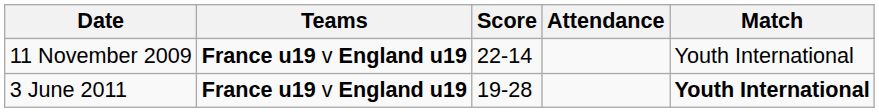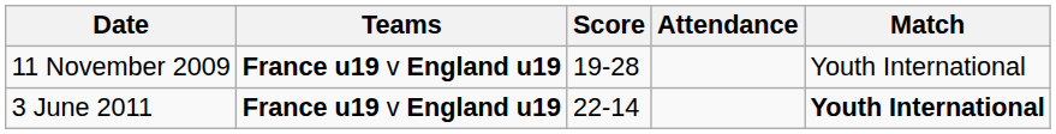 <table class="wikitable">
 <tr>
 <th>Date</th>
 <th>Teams</th>
 <th>Score</th>
 <th>Attendance</th>
 <th>Match</th>
 </tr>
 <tr>
 <td>11 November 2009</td>
 <td><strong>France u19</strong> v <strong>England u19</strong></td>
-<td>22-14</td>
+<td>19-28</td>
 <td></td>
 <td>Youth International</td>
 </tr>
 <tr>
 <td>3 June 2011</td>
 <td><strong>France u19</strong> v <strong>England u19</strong></td>
-<td>19-28</td>
+<td>22-14</td>
 <td></td>
 <td><strong>Youth International</strong></td>
 </tr>
 </table>
